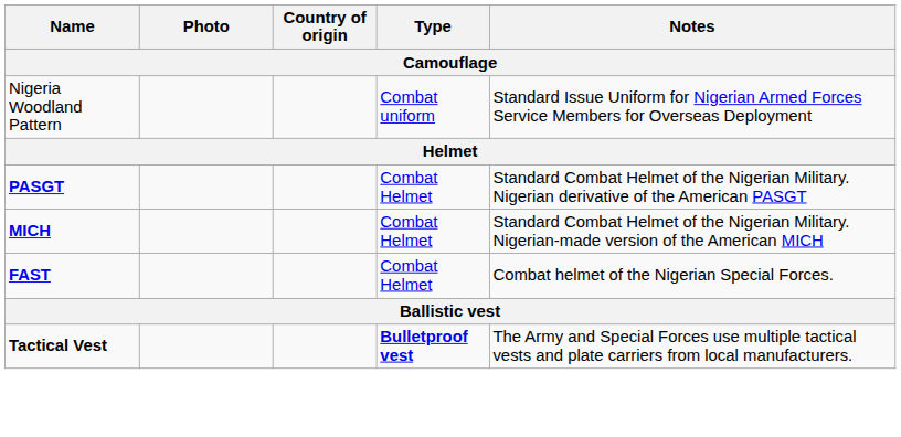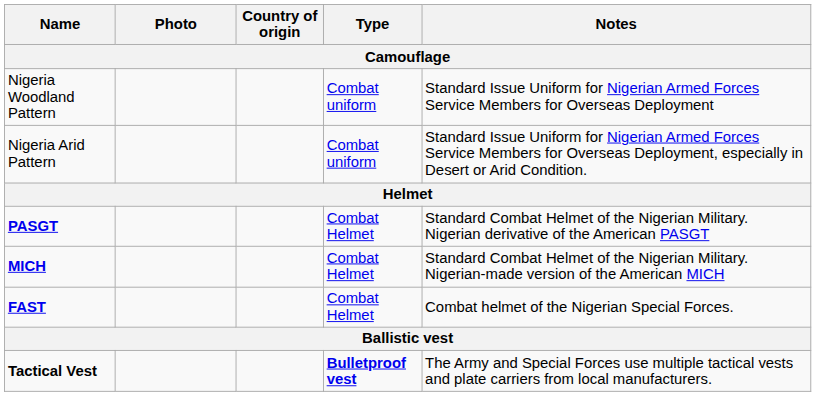 <table class="wikitable">
 <tr>
 <th>Name</th>
 <th style="width:15%;">Photo</th>
 <th>Country of origin</th>
 <th>Type</th>
 <th>Notes</th>
 </tr>
 <tr>
 <th colspan="5"><strong>Camouflage</strong></th>
 </tr>
 <tr>
 <td>Nigeria Woodland Pattern</td>
 <td></td>
 <td><small></small></td>
 <td><a href='#'>Combat uniform</a></td>
 <td>Standard Issue Uniform for <a href='#'>Nigerian Armed Forces</a> Service Members for Overseas Deployment</td>
+</tr>
+<tr>
+<td>Nigeria Arid Pattern</td>
+<td></td>
+<td><small></small></td>
+<td><a href='#'>Combat uniform</a></td>
+<td>Standard Issue Uniform for <a href='#'>Nigerian Armed Forces</a> Service Members for Overseas Deployment, especially in Desert or Arid Condition.</td>
 </tr>
 <tr>
 <th colspan="5"><strong>Helmet</strong></th>
 </tr>
 <tr>
 <td><a href='#'><strong>PASGT</strong></a></td>
 <td></td>
 <td><small><br> </small></td>
 <td><a href='#'>Combat Helmet</a></td>
 <td>Standard Combat Helmet of the Nigerian Military.<br>Nigerian derivative of the American <a href='#'>PASGT</a></td>
 </tr>
 <tr>
 <td><a href='#'><strong>MICH</strong></a></td>
 <td></td>
 <td><small><br> </small></td>
 <td><a href='#'>Combat Helmet</a></td>
 <td>Standard Combat Helmet of the Nigerian Military.<br>Nigerian-made version of the American <a href='#'>MICH</a></td>
 </tr>
 <tr>
 <td><a href='#'><strong>FAST</strong></a></td>
 <td></td>
 <td><small><br> </small></td>
 <td><a href='#'>Combat Helmet</a></td>
 <td>Combat helmet of the Nigerian Special Forces.</td>
 </tr>
 <tr>
 <th colspan="5">Ballistic vest</th>
 </tr>
 <tr>
 <td><strong>Tactical Vest</strong></td>
 <td><br></td>
 <td><small></small></td>
 <td><strong><a href='#'>Bulletproof vest</a></strong></td>
 <td>The Army and Special Forces use multiple tactical vests and plate carriers from local manufacturers.</td>
 </tr>
 </table>
